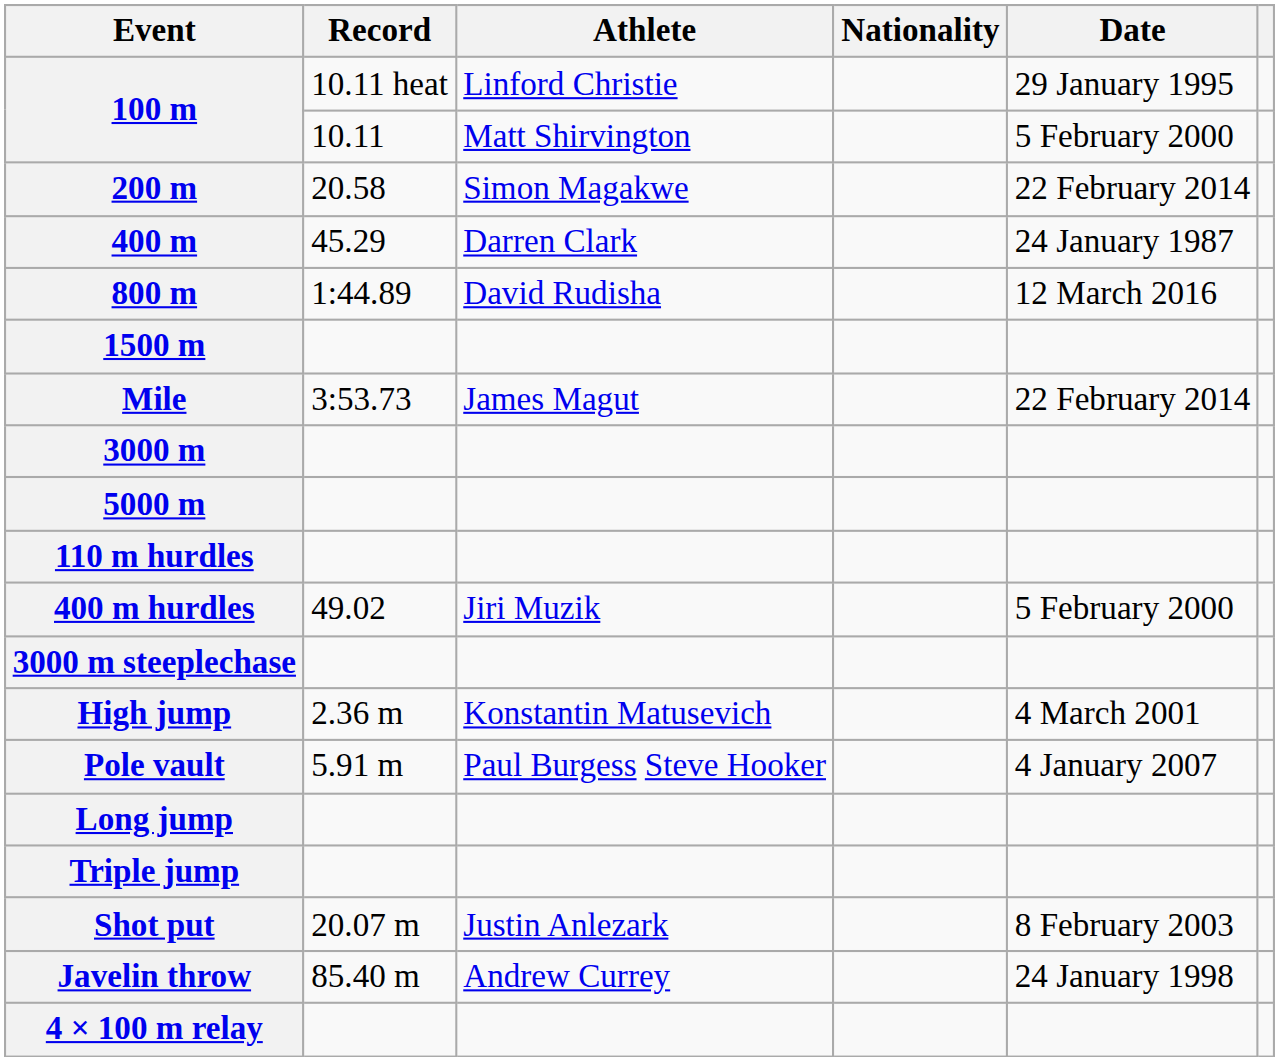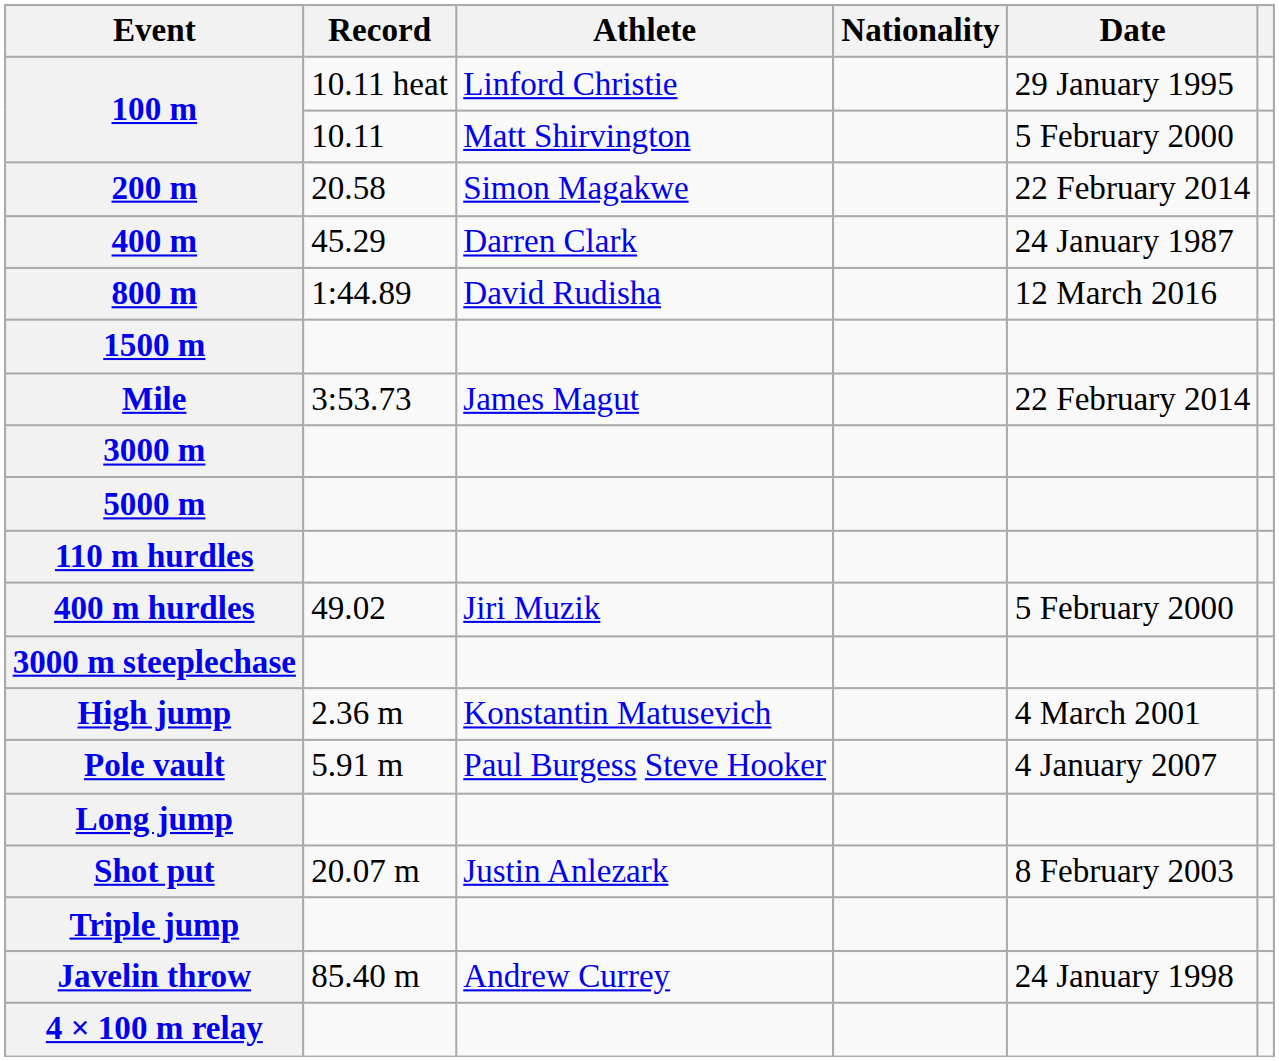 <table class="wikitable sticky-header plainrowheaders">
 <tr>
 <th scope="col">Event</th>
 <th scope="col">Record</th>
 <th scope="col">Athlete</th>
 <th scope="col">Nationality</th>
 <th scope="col">Date</th>
 <th scope="col"></th>
 </tr>
 <tr>
 <th scope="rowgroup" rowspan="2"><a href='#'>100 m</a></th>
 <td>10.11 heat </td>
 <td><a href='#'>Linford Christie</a></td>
 <td></td>
 <td>29 January 1995</td>
 <td></td>
 </tr>
 <tr>
 <td>10.11 </td>
 <td><a href='#'>Matt Shirvington</a></td>
 <td></td>
 <td>5 February 2000</td>
 <td></td>
 </tr>
 <tr>
 <th scope="row"><a href='#'>200 m</a></th>
 <td>20.58 </td>
 <td><a href='#'>Simon Magakwe</a></td>
 <td></td>
 <td>22 February 2014</td>
 <td></td>
 </tr>
 <tr>
 <th scope="row"><a href='#'>400 m</a></th>
 <td>45.29</td>
 <td><a href='#'>Darren Clark</a></td>
 <td></td>
 <td>24 January 1987</td>
 <td></td>
 </tr>
 <tr>
 <th scope="row"><a href='#'>800 m</a></th>
 <td>1:44.89</td>
 <td><a href='#'>David Rudisha</a></td>
 <td></td>
 <td>12 March 2016</td>
 <td></td>
 </tr>
 <tr>
 <th scope="row"><a href='#'>1500 m</a></th>
 <td></td>
 <td></td>
 <td></td>
 <td></td>
 <td></td>
 </tr>
 <tr>
 <th scope="row"><a href='#'>Mile</a></th>
 <td>3:53.73</td>
 <td><a href='#'>James Magut</a></td>
 <td></td>
 <td>22 February 2014</td>
 <td></td>
 </tr>
 <tr>
 <th scope="row"><a href='#'>3000 m</a></th>
 <td></td>
 <td></td>
 <td></td>
 <td></td>
 <td></td>
 </tr>
 <tr>
 <th scope="row"><a href='#'>5000 m</a></th>
 <td></td>
 <td></td>
 <td></td>
 <td></td>
 <td></td>
 </tr>
 <tr>
 <th scope="row"><a href='#'>110 m hurdles</a></th>
 <td></td>
 <td></td>
 <td></td>
 <td></td>
 <td></td>
 </tr>
 <tr>
 <th scope="row"><a href='#'>400 m hurdles</a></th>
 <td>49.02</td>
 <td><a href='#'>Jiri Muzik</a></td>
 <td></td>
 <td>5 February 2000</td>
 <td></td>
 </tr>
 <tr>
 <th scope="row"><a href='#'>3000 m steeplechase</a></th>
 <td></td>
 <td></td>
 <td></td>
 <td></td>
 <td></td>
 </tr>
 <tr>
 <th scope="row"><a href='#'>High jump</a></th>
 <td>2.36 m</td>
 <td><a href='#'>Konstantin Matusevich</a></td>
 <td></td>
 <td>4 March 2001</td>
 <td></td>
 </tr>
 <tr>
 <th scope="row"><a href='#'>Pole vault</a></th>
 <td>5.91 m</td>
 <td><a href='#'>Paul Burgess</a> <a href='#'>Steve Hooker</a></td>
 <td></td>
 <td>4 January 2007</td>
 <td></td>
 </tr>
 <tr>
 <th scope="row"><a href='#'>Long jump</a></th>
 <td></td>
 <td></td>
 <td></td>
 <td></td>
 <td></td>
 </tr>
 <tr>
+<th scope="row"><a href='#'>Shot put</a></th>
+<td>20.07 m</td>
+<td><a href='#'>Justin Anlezark</a></td>
+<td></td>
+<td>8 February 2003</td>
+<td></td>
+</tr>
+<tr>
 <th scope="row"><a href='#'>Triple jump</a></th>
 <td></td>
 <td></td>
 <td></td>
 <td></td>
-<td></td>
-</tr>
-<tr>
-<th scope="row"><a href='#'>Shot put</a></th>
-<td>20.07 m</td>
-<td><a href='#'>Justin Anlezark</a></td>
-<td></td>
-<td>8 February 2003</td>
 <td></td>
 </tr>
 <tr>
 <th scope="row"><a href='#'>Javelin throw</a></th>
 <td>85.40 m</td>
 <td><a href='#'>Andrew Currey</a></td>
 <td></td>
 <td>24 January 1998</td>
 <td></td>
 </tr>
 <tr>
 <th scope="row"><a href='#'>4 × 100 m relay</a></th>
 <td></td>
 <td></td>
 <td></td>
 <td></td>
 <td></td>
 </tr>
 </table>
